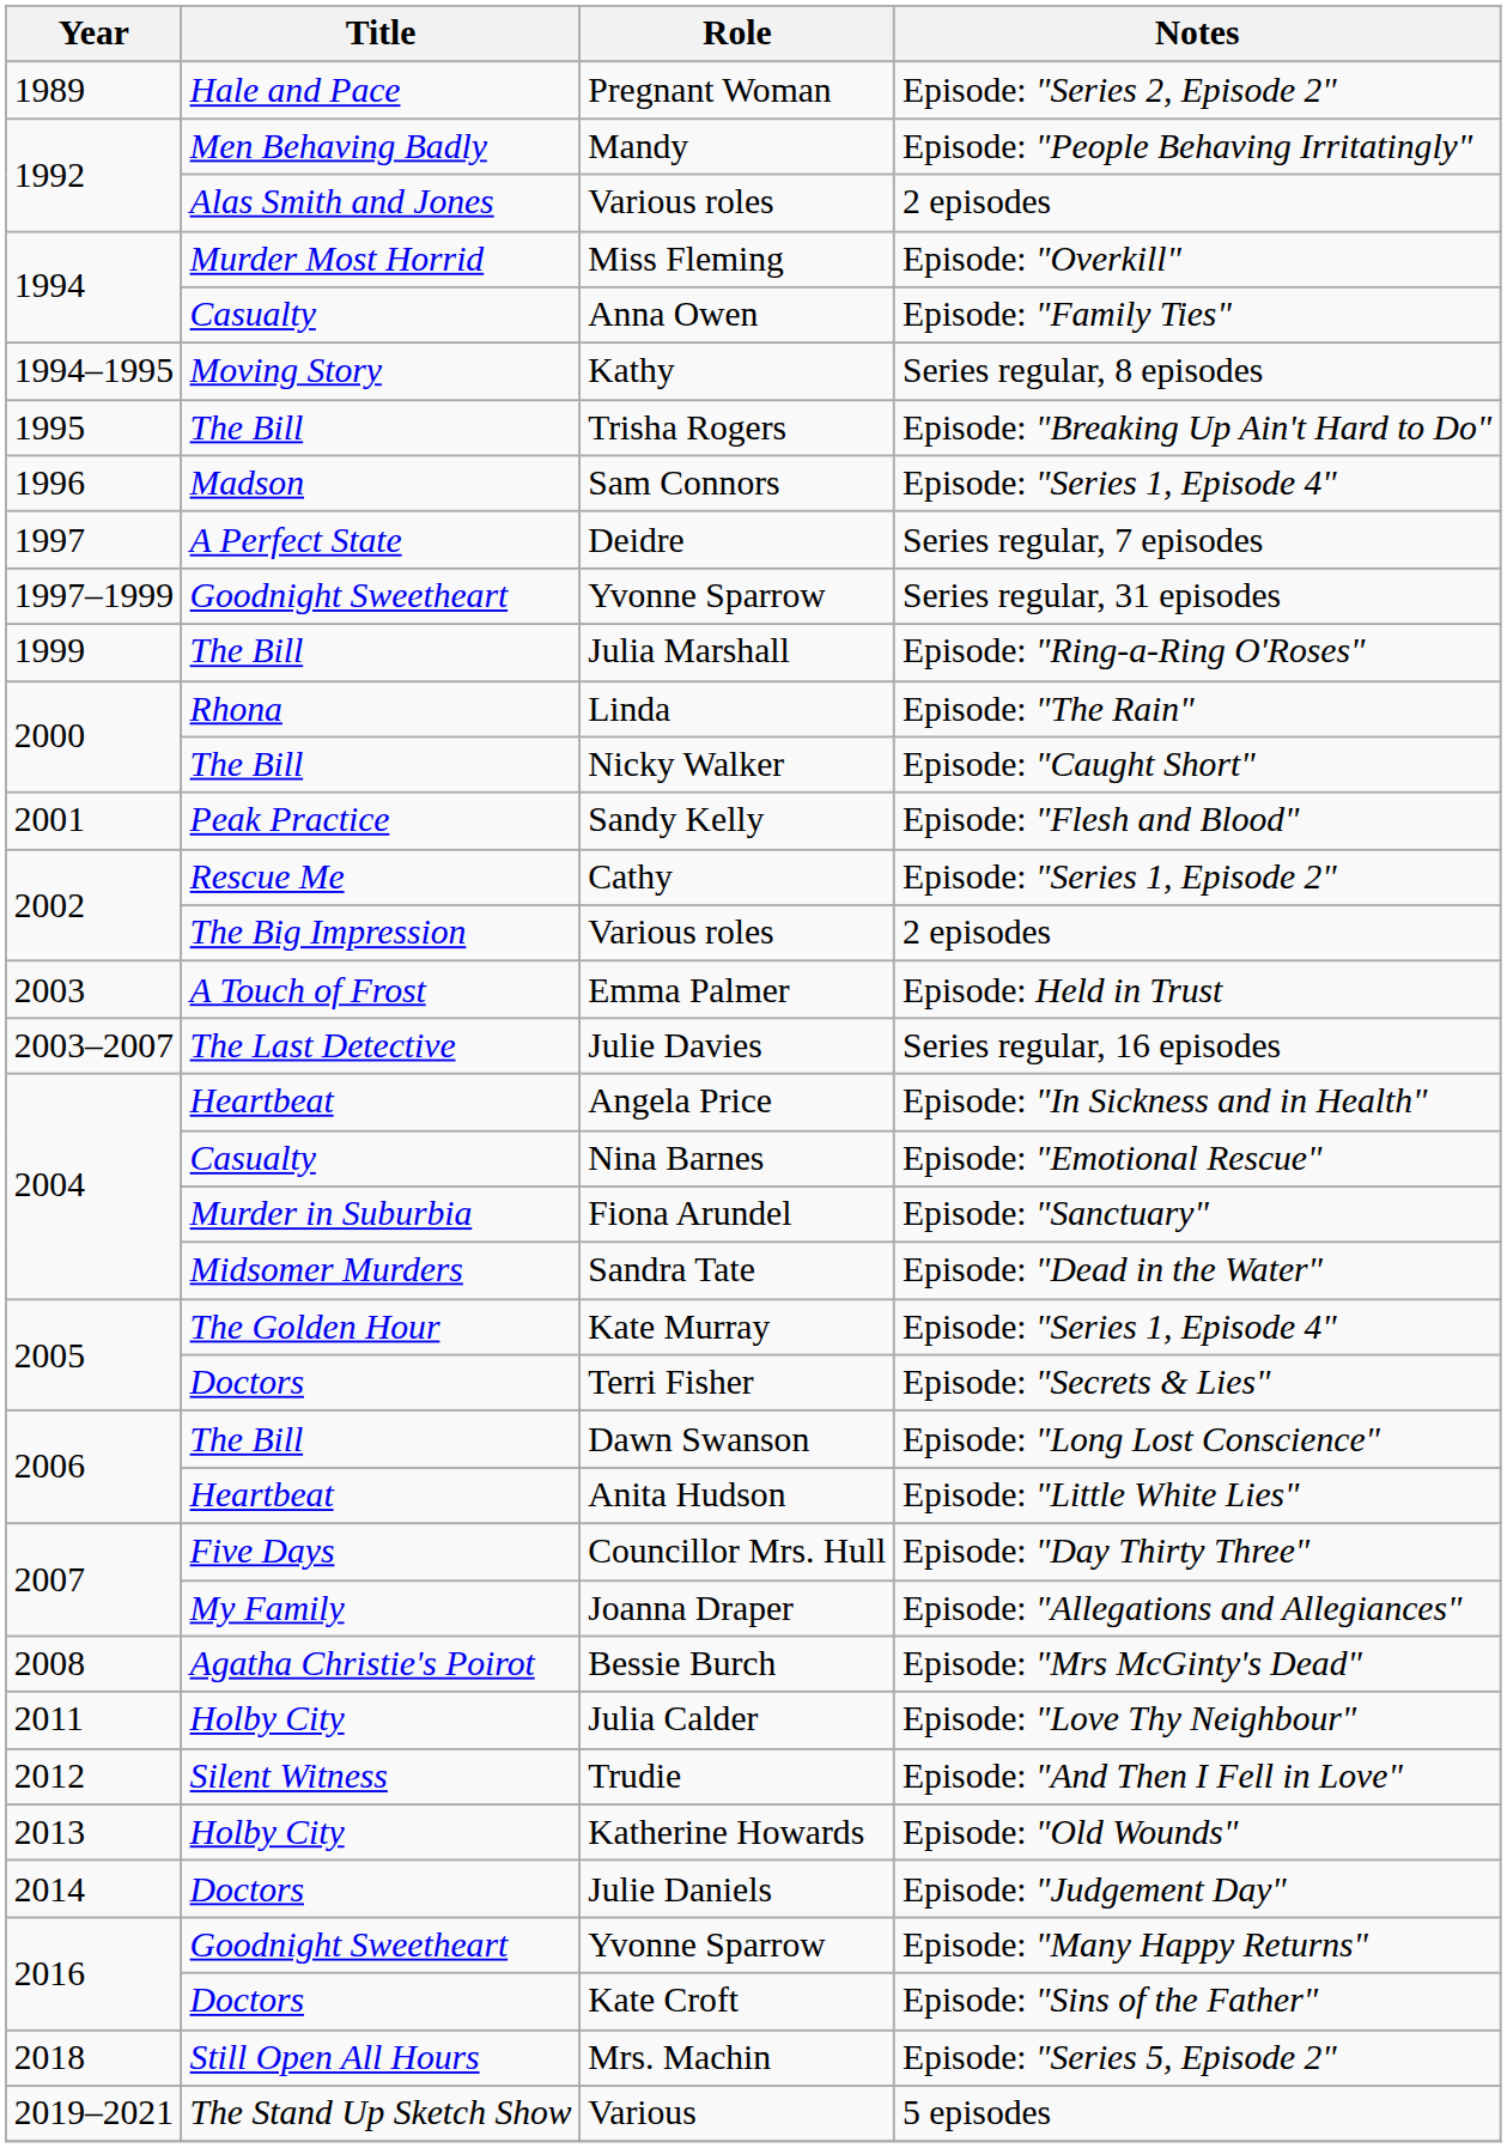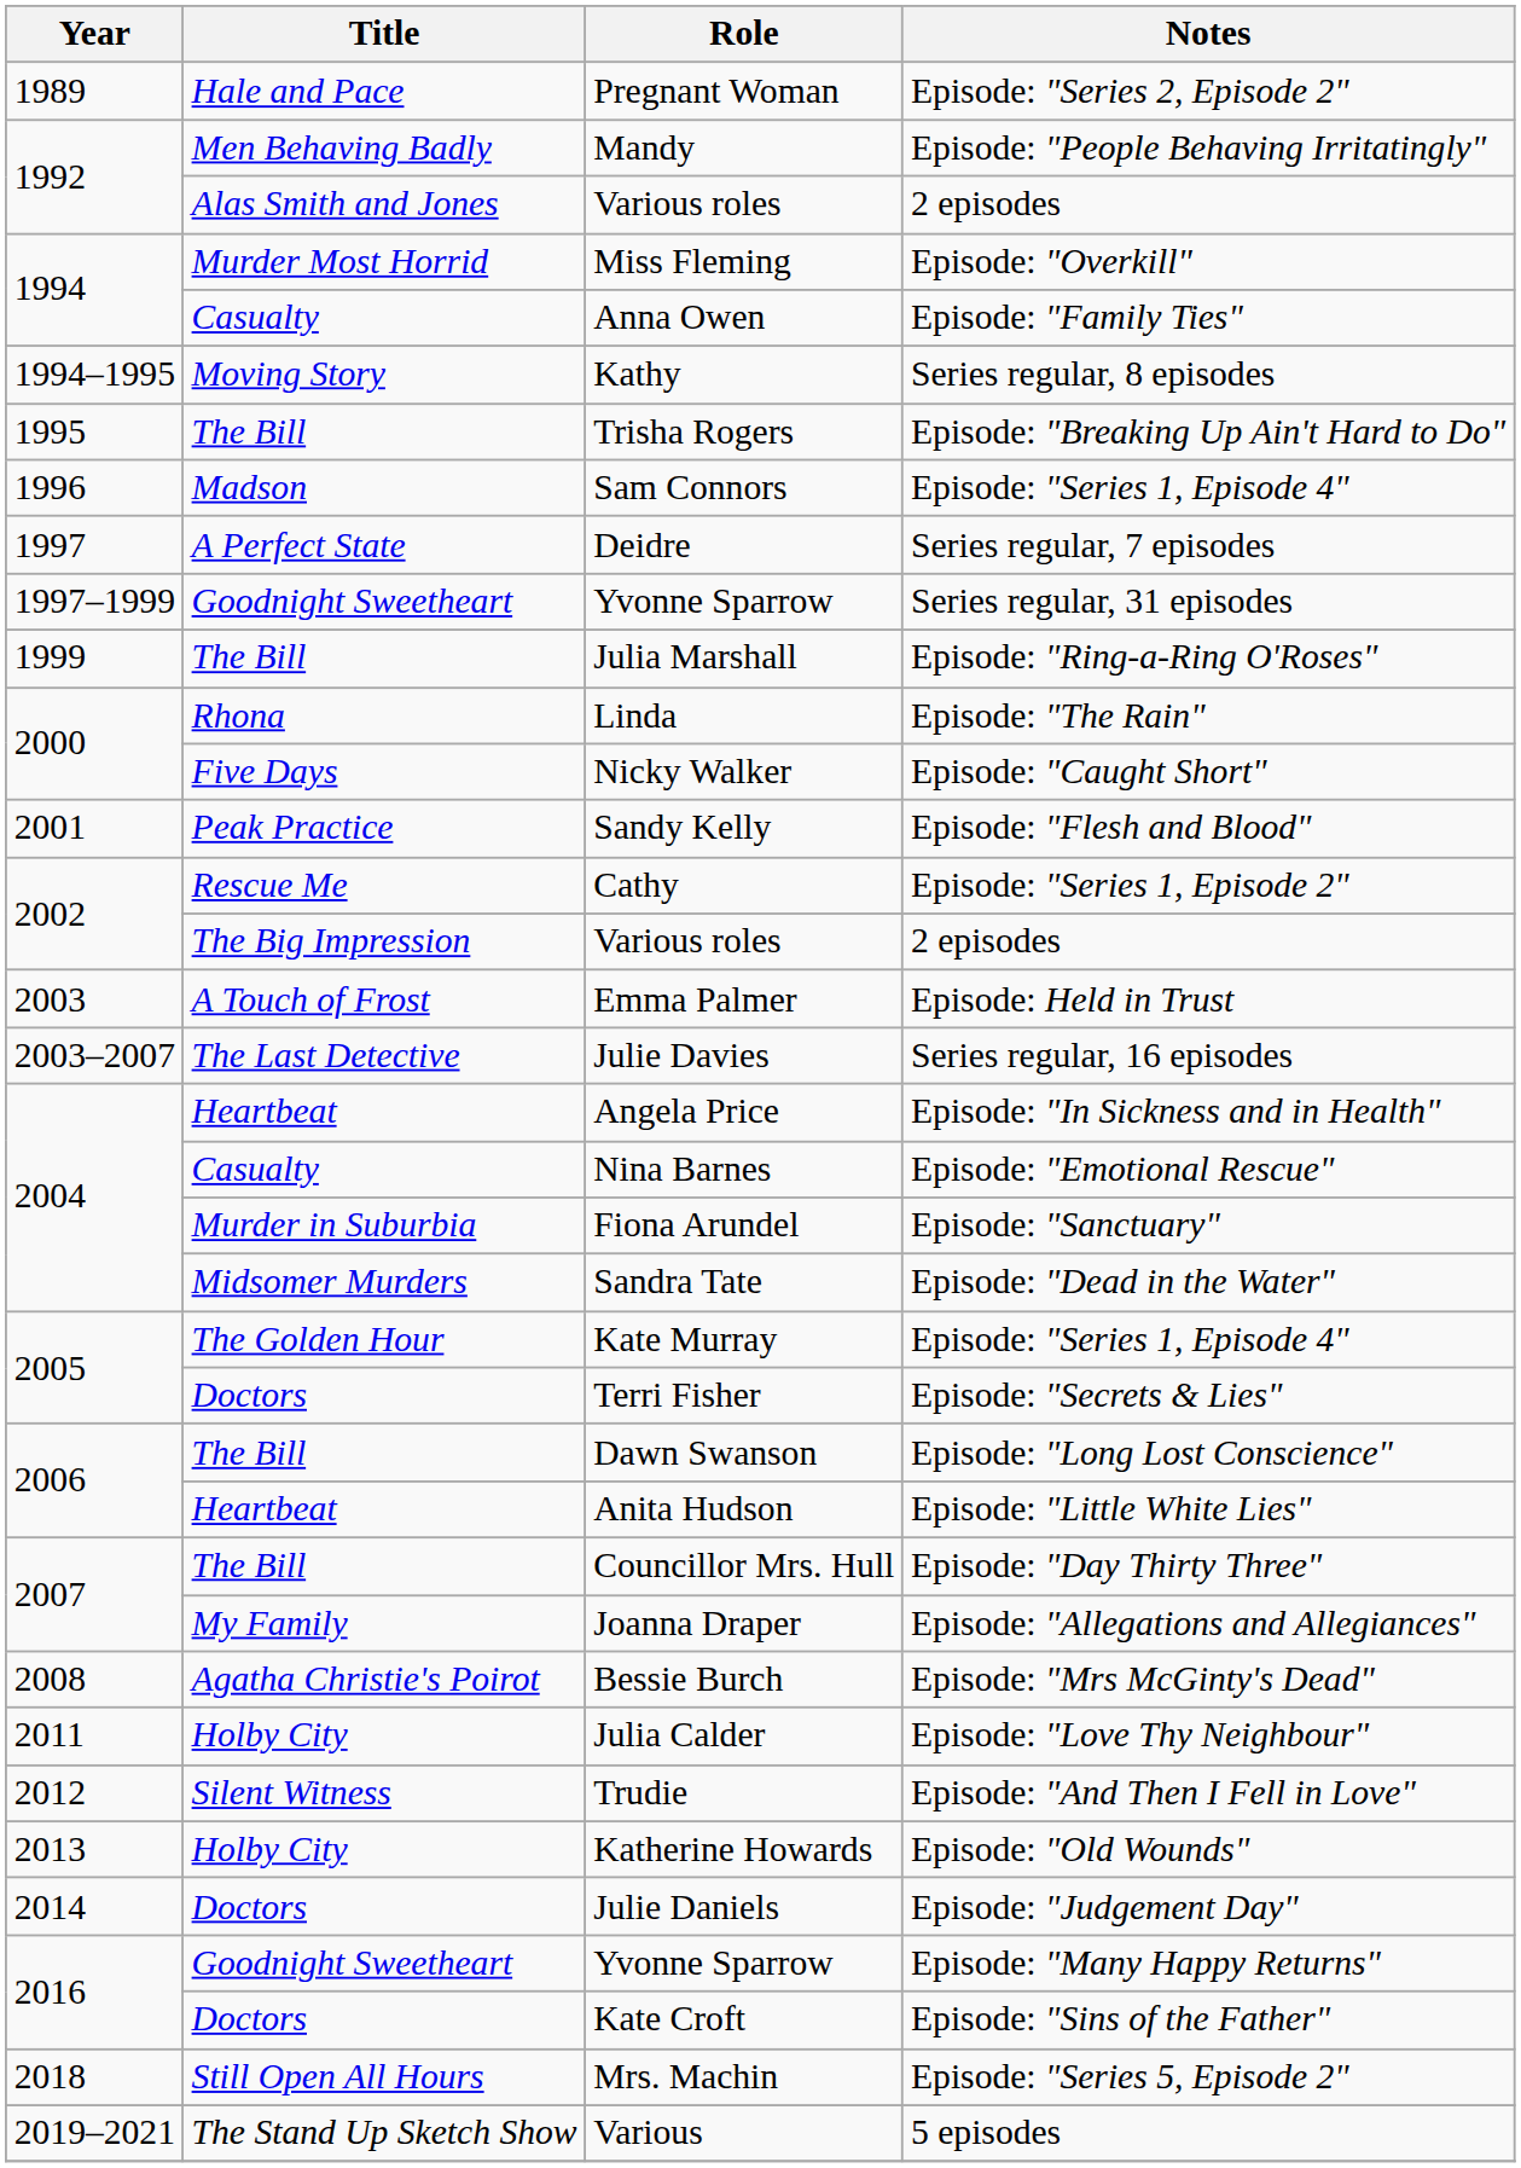 <table class="wikitable">
 <tr>
 <th>Year</th>
 <th>Title</th>
 <th>Role</th>
 <th>Notes</th>
 </tr>
 <tr>
 <td>1989</td>
 <td><em><a href='#'>Hale and Pace</a></em></td>
 <td>Pregnant Woman</td>
 <td>Episode: <em>"Series 2, Episode 2"</em></td>
 </tr>
 <tr>
 <td rowspan="2">1992</td>
 <td><em><a href='#'>Men Behaving Badly</a></em></td>
 <td>Mandy</td>
 <td>Episode: <em>"People Behaving Irritatingly"</em></td>
 </tr>
 <tr>
 <td><em><a href='#'>Alas Smith and Jones</a></em></td>
 <td>Various roles</td>
 <td>2 episodes</td>
 </tr>
 <tr>
 <td rowspan="2">1994</td>
 <td><em><a href='#'>Murder Most Horrid</a></em></td>
 <td>Miss Fleming</td>
 <td>Episode: <em>"Overkill"</em></td>
 </tr>
 <tr>
 <td><em><a href='#'>Casualty</a></em></td>
 <td>Anna Owen</td>
 <td>Episode: <em>"Family Ties"</em></td>
 </tr>
 <tr>
 <td>1994–1995</td>
 <td><em><a href='#'>Moving Story</a></em></td>
 <td>Kathy</td>
 <td>Series regular, 8 episodes</td>
 </tr>
 <tr>
 <td>1995</td>
 <td><em><a href='#'>The Bill</a></em></td>
 <td>Trisha Rogers</td>
 <td>Episode: <em>"Breaking Up Ain't Hard to Do"</em></td>
 </tr>
 <tr>
 <td>1996</td>
 <td><em><a href='#'>Madson</a></em></td>
 <td>Sam Connors</td>
 <td>Episode: <em>"Series 1, Episode 4"</em></td>
 </tr>
 <tr>
 <td>1997</td>
 <td><em><a href='#'>A Perfect State</a></em></td>
 <td>Deidre</td>
 <td>Series regular, 7 episodes</td>
 </tr>
 <tr>
 <td>1997–1999</td>
 <td><em><a href='#'>Goodnight Sweetheart</a></em></td>
 <td>Yvonne Sparrow</td>
 <td>Series regular, 31 episodes</td>
 </tr>
 <tr>
 <td>1999</td>
 <td><em><a href='#'>The Bill</a></em></td>
 <td>Julia Marshall</td>
 <td>Episode: <em>"Ring-a-Ring O'Roses"</em></td>
 </tr>
 <tr>
 <td rowspan="2">2000</td>
 <td><em><a href='#'>Rhona</a></em></td>
 <td>Linda</td>
 <td>Episode: <em>"The Rain"</em></td>
 </tr>
 <tr>
-<td><em><a href='#'>The Bill</a></em></td>
+<td><em><a href='#'>Five Days</a></em></td>
 <td>Nicky Walker</td>
 <td>Episode: <em>"Caught Short"</em></td>
 </tr>
 <tr>
 <td>2001</td>
 <td><em><a href='#'>Peak Practice</a></em></td>
 <td>Sandy Kelly</td>
 <td>Episode: <em>"Flesh and Blood"</em></td>
 </tr>
 <tr>
 <td rowspan="2">2002</td>
 <td><em><a href='#'>Rescue Me</a></em></td>
 <td>Cathy</td>
 <td>Episode: <em>"Series 1, Episode 2"</em></td>
 </tr>
 <tr>
 <td><em><a href='#'>The Big Impression</a></em></td>
 <td>Various roles</td>
 <td>2 episodes</td>
 </tr>
 <tr>
 <td>2003</td>
 <td><em><a href='#'>A Touch of Frost</a></em></td>
 <td>Emma Palmer</td>
 <td>Episode: <em>Held in Trust</em></td>
 </tr>
 <tr>
 <td>2003–2007</td>
 <td><em><a href='#'>The Last Detective</a></em></td>
 <td>Julie Davies</td>
 <td>Series regular, 16 episodes</td>
 </tr>
 <tr>
 <td rowspan="4">2004</td>
 <td><em><a href='#'>Heartbeat</a></em></td>
 <td>Angela Price</td>
 <td>Episode: <em>"In Sickness and in Health"</em></td>
 </tr>
 <tr>
 <td><em><a href='#'>Casualty</a></em></td>
 <td>Nina Barnes</td>
 <td>Episode: <em>"Emotional Rescue"</em></td>
 </tr>
 <tr>
 <td><em><a href='#'>Murder in Suburbia</a></em></td>
 <td>Fiona Arundel</td>
 <td>Episode: <em>"Sanctuary"</em></td>
 </tr>
 <tr>
 <td><em><a href='#'>Midsomer Murders</a></em></td>
 <td>Sandra Tate</td>
 <td>Episode: <em>"Dead in the Water"</em></td>
 </tr>
 <tr>
 <td rowspan="2">2005</td>
 <td><em><a href='#'>The Golden Hour</a></em></td>
 <td>Kate Murray</td>
 <td>Episode: <em>"Series 1, Episode 4"</em></td>
 </tr>
 <tr>
 <td><em><a href='#'>Doctors</a></em></td>
 <td>Terri Fisher</td>
 <td>Episode: <em>"Secrets & Lies"</em></td>
 </tr>
 <tr>
 <td rowspan="2">2006</td>
 <td><em><a href='#'>The Bill</a></em></td>
 <td>Dawn Swanson</td>
 <td>Episode: <em>"Long Lost Conscience"</em></td>
 </tr>
 <tr>
 <td><em><a href='#'>Heartbeat</a></em></td>
 <td>Anita Hudson</td>
 <td>Episode: <em>"Little White Lies"</em></td>
 </tr>
 <tr>
 <td rowspan="2">2007</td>
-<td><em><a href='#'>Five Days</a></em></td>
+<td><em><a href='#'>The Bill</a></em></td>
 <td>Councillor Mrs. Hull</td>
 <td>Episode: <em>"Day Thirty Three"</em></td>
 </tr>
 <tr>
 <td><em><a href='#'>My Family</a></em></td>
 <td>Joanna Draper</td>
 <td>Episode: <em>"Allegations and Allegiances"</em></td>
 </tr>
 <tr>
 <td>2008</td>
 <td><em><a href='#'>Agatha Christie's Poirot</a></em></td>
 <td>Bessie Burch</td>
 <td>Episode: <em>"Mrs McGinty's Dead"</em></td>
 </tr>
 <tr>
 <td>2011</td>
 <td><em><a href='#'>Holby City</a></em></td>
 <td>Julia Calder</td>
 <td>Episode: <em>"Love Thy Neighbour"</em></td>
 </tr>
 <tr>
 <td>2012</td>
 <td><em><a href='#'>Silent Witness</a></em></td>
 <td>Trudie</td>
 <td>Episode: <em>"And Then I Fell in Love"</em></td>
 </tr>
 <tr>
 <td>2013</td>
 <td><em><a href='#'>Holby City</a></em></td>
 <td>Katherine Howards</td>
 <td>Episode: <em>"Old Wounds"</em></td>
 </tr>
 <tr>
 <td>2014</td>
 <td><em><a href='#'>Doctors</a></em></td>
 <td>Julie Daniels</td>
 <td>Episode: <em>"Judgement Day"</em></td>
 </tr>
 <tr>
 <td rowspan="2">2016</td>
 <td><em><a href='#'>Goodnight Sweetheart</a></em></td>
 <td>Yvonne Sparrow</td>
 <td>Episode: <em>"Many Happy Returns"</em></td>
 </tr>
 <tr>
 <td><em><a href='#'>Doctors</a></em></td>
 <td>Kate Croft</td>
 <td>Episode: <em>"Sins of the Father"</em></td>
 </tr>
 <tr>
 <td>2018</td>
 <td><em><a href='#'>Still Open All Hours</a></em></td>
 <td>Mrs. Machin</td>
 <td>Episode: <em>"Series 5, Episode 2"</em></td>
 </tr>
 <tr>
 <td>2019–2021</td>
 <td><em>The Stand Up Sketch Show</em></td>
 <td>Various</td>
 <td>5 episodes</td>
 </tr>
 <tr>
 </tr>
 </table>
